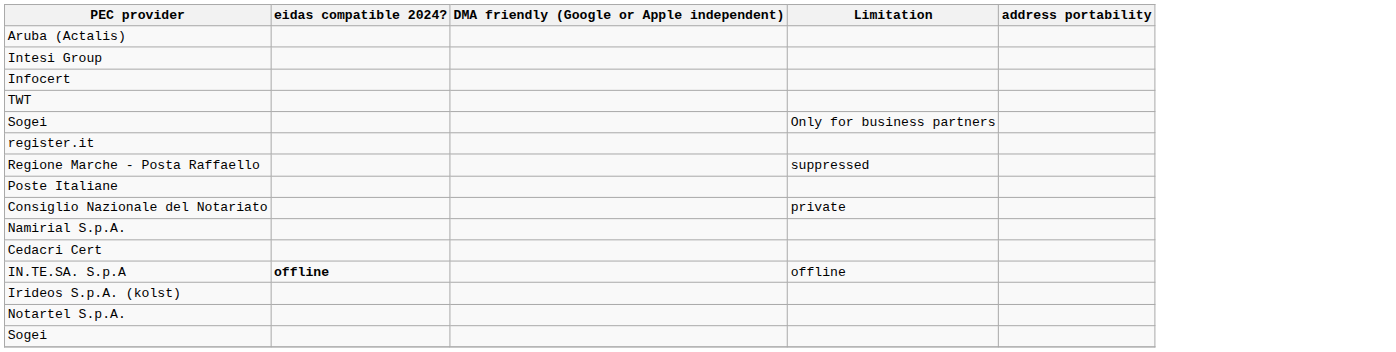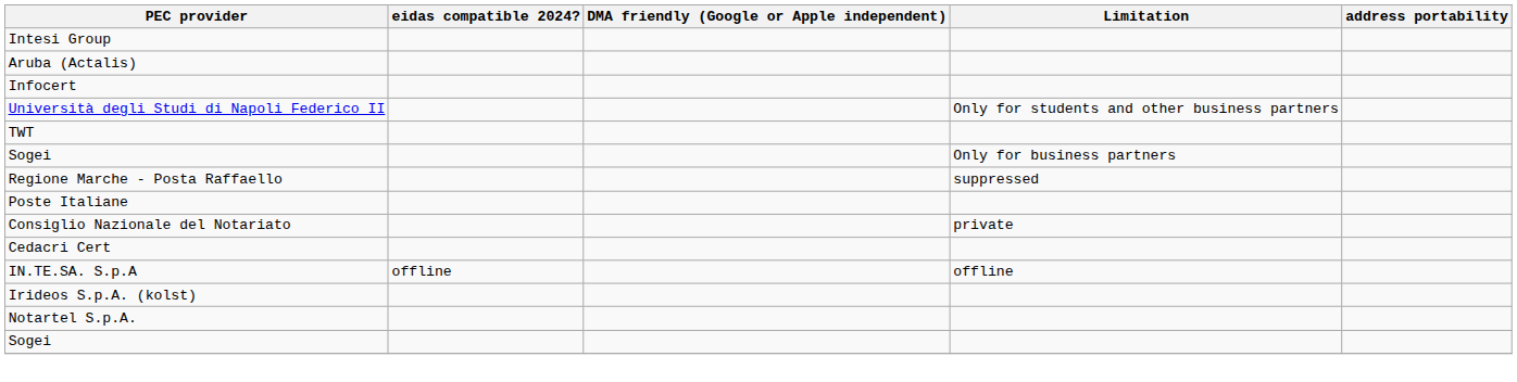 <table class="wikitable">
 <tr>
 <th>PEC provider</th>
 <th>eidas compatible 2024?</th>
 <th>DMA friendly (Google or Apple independent)</th>
 <th>Limitation</th>
 <th>address portability</th>
 </tr>
 <tr>
-<td>Aruba (Actalis)</td>
+<td>Intesi Group</td>
 <td></td>
 <td></td>
 <td></td>
 <td></td>
 </tr>
 <tr>
-<td>Intesi Group</td>
+<td>Aruba (Actalis)</td>
 <td></td>
 <td></td>
 <td></td>
 <td></td>
 </tr>
 <tr>
 <td>Infocert</td>
 <td></td>
 <td></td>
 <td></td>
+<td></td>
+</tr>
+<tr>
+<td><a href='#'>Università degli Studi di Napoli Federico II</a></td>
+<td></td>
+<td></td>
+<td>Only for students and other business partners</td>
 <td></td>
 </tr>
 <tr>
 <td>TWT</td>
 <td></td>
 <td></td>
 <td></td>
 <td></td>
 </tr>
 <tr>
 <td>Sogei</td>
 <td></td>
 <td></td>
 <td>Only for business partners</td>
-<td></td>
-</tr>
-<tr>
-<td>register.it</td>
-<td></td>
-<td></td>
-<td></td>
 <td></td>
 </tr>
 <tr>
 <td>Regione Marche - Posta Raffaello</td>
 <td></td>
 <td></td>
 <td>suppressed</td>
 <td></td>
 </tr>
 <tr>
 <td>Poste Italiane</td>
 <td></td>
 <td></td>
 <td></td>
 <td></td>
 </tr>
 <tr>
 <td>Consiglio Nazionale del Notariato</td>
 <td></td>
 <td></td>
 <td>private</td>
 <td></td>
 </tr>
 <tr>
-<td>Namirial S.p.A.</td>
-<td></td>
-<td></td>
-<td></td>
-<td></td>
-</tr>
-<tr>
 <td>Cedacri Cert</td>
 <td></td>
 <td></td>
 <td></td>
 <td></td>
 </tr>
 <tr>
 <td>IN.TE.SA. S.p.A</td>
-<td><strong>offline</strong></td>
+<td>offline</td>
 <td></td>
 <td>offline</td>
 <td></td>
 </tr>
 <tr>
 <td>Irideos S.p.A. (kolst)</td>
 <td></td>
 <td></td>
 <td></td>
 <td></td>
 </tr>
 <tr>
 <td>Notartel S.p.A.</td>
 <td></td>
 <td></td>
 <td></td>
 <td></td>
 </tr>
 <tr>
 <td>Sogei</td>
 <td></td>
 <td></td>
 <td></td>
 <td></td>
 </tr>
 <tr>
 </tr>
 </table>
